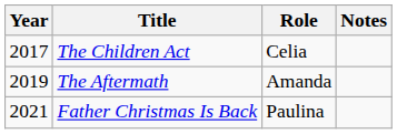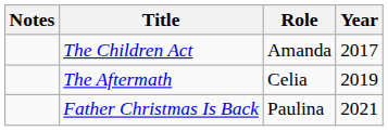 <table class = "wikitable sortable">
 <tr>
-<th>Year</th>
+<th class = "unsortable">Notes</th>
 <th>Title</th>
 <th>Role</th>
-<th class = "unsortable">Notes</th>
+<th>Year</th>
 </tr>
 <tr>
+<td></td>
+<td><em><a href='#'>The Children Act</a></em></td>
+<td>Amanda</td>
 <td>2017</td>
-<td><em><a href='#'>The Children Act</a></em></td>
-<td>Celia</td>
-<td></td>
 </tr>
 <tr>
+<td></td>
+<td><em><a href='#'>The Aftermath</a></em></td>
+<td>Celia</td>
 <td>2019</td>
-<td><em><a href='#'>The Aftermath</a></em></td>
-<td>Amanda</td>
-<td></td>
 </tr>
 <tr>
-<td>2021</td>
+<td></td>
 <td><em><a href='#'>Father Christmas Is Back</a></em></td>
 <td>Paulina</td>
-<td></td>
+<td>2021</td>
 </tr>
 </table>
